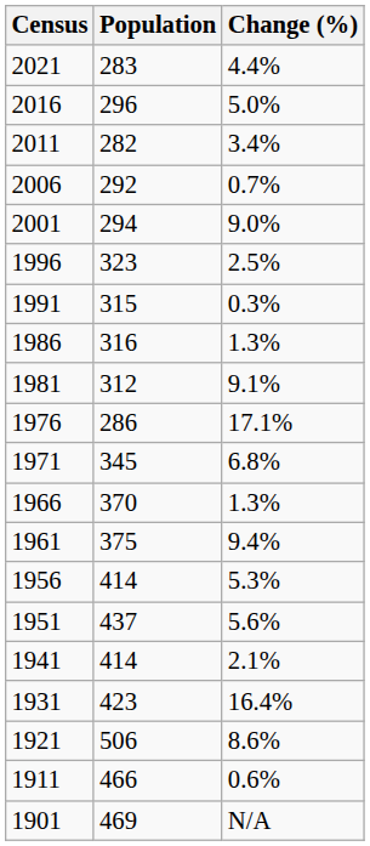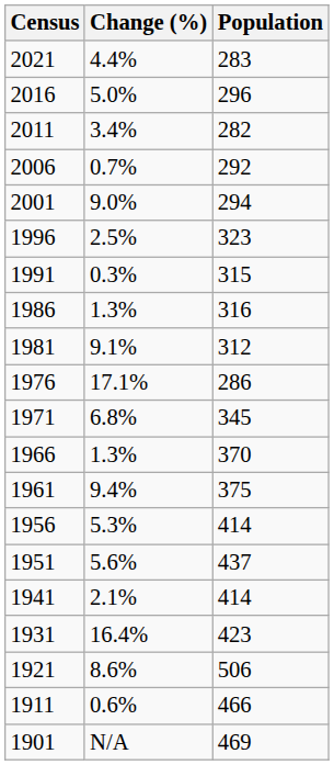 <table class="wikitable">
 <tr>
 <th>Census</th>
+<th>Change (%)</th>
 <th>Population</th>
-<th>Change (%)</th>
 </tr>
 <tr>
 <td>2021</td>
+<td> 4.4%</td>
 <td>283</td>
-<td> 4.4%</td>
 </tr>
 <tr>
 <td>2016</td>
+<td> 5.0%</td>
 <td>296</td>
-<td> 5.0%</td>
 </tr>
 <tr>
 <td>2011</td>
+<td> 3.4%</td>
 <td>282</td>
-<td> 3.4%</td>
 </tr>
 <tr>
 <td>2006</td>
+<td> 0.7%</td>
 <td>292</td>
-<td> 0.7%</td>
 </tr>
 <tr>
 <td>2001</td>
+<td> 9.0%</td>
 <td>294</td>
-<td> 9.0%</td>
 </tr>
 <tr>
 <td>1996</td>
+<td> 2.5%</td>
 <td>323</td>
-<td> 2.5%</td>
 </tr>
 <tr>
 <td>1991</td>
+<td> 0.3%</td>
 <td>315</td>
-<td> 0.3%</td>
 </tr>
 <tr>
 <td>1986</td>
+<td> 1.3%</td>
 <td>316</td>
-<td> 1.3%</td>
 </tr>
 <tr>
 <td>1981</td>
+<td> 9.1%</td>
 <td>312</td>
-<td> 9.1%</td>
 </tr>
 <tr>
 <td>1976</td>
+<td> 17.1%</td>
 <td>286</td>
-<td> 17.1%</td>
 </tr>
 <tr>
 <td>1971</td>
+<td> 6.8%</td>
 <td>345</td>
-<td> 6.8%</td>
 </tr>
 <tr>
 <td>1966</td>
+<td> 1.3%</td>
 <td>370</td>
-<td> 1.3%</td>
 </tr>
 <tr>
 <td>1961</td>
+<td> 9.4%</td>
 <td>375</td>
-<td> 9.4%</td>
 </tr>
 <tr>
 <td>1956</td>
+<td> 5.3%</td>
 <td>414</td>
-<td> 5.3%</td>
 </tr>
 <tr>
 <td>1951</td>
+<td> 5.6%</td>
 <td>437</td>
-<td> 5.6%</td>
 </tr>
 <tr>
 <td>1941</td>
+<td> 2.1%</td>
 <td>414</td>
-<td> 2.1%</td>
 </tr>
 <tr>
 <td>1931</td>
+<td> 16.4%</td>
 <td>423</td>
-<td> 16.4%</td>
 </tr>
 <tr>
 <td>1921</td>
+<td> 8.6%</td>
 <td>506</td>
-<td> 8.6%</td>
 </tr>
 <tr>
 <td>1911</td>
+<td> 0.6%</td>
 <td>466</td>
-<td> 0.6%</td>
 </tr>
 <tr>
 <td>1901</td>
+<td>N/A</td>
 <td>469</td>
-<td>N/A</td>
 </tr>
 </table>
